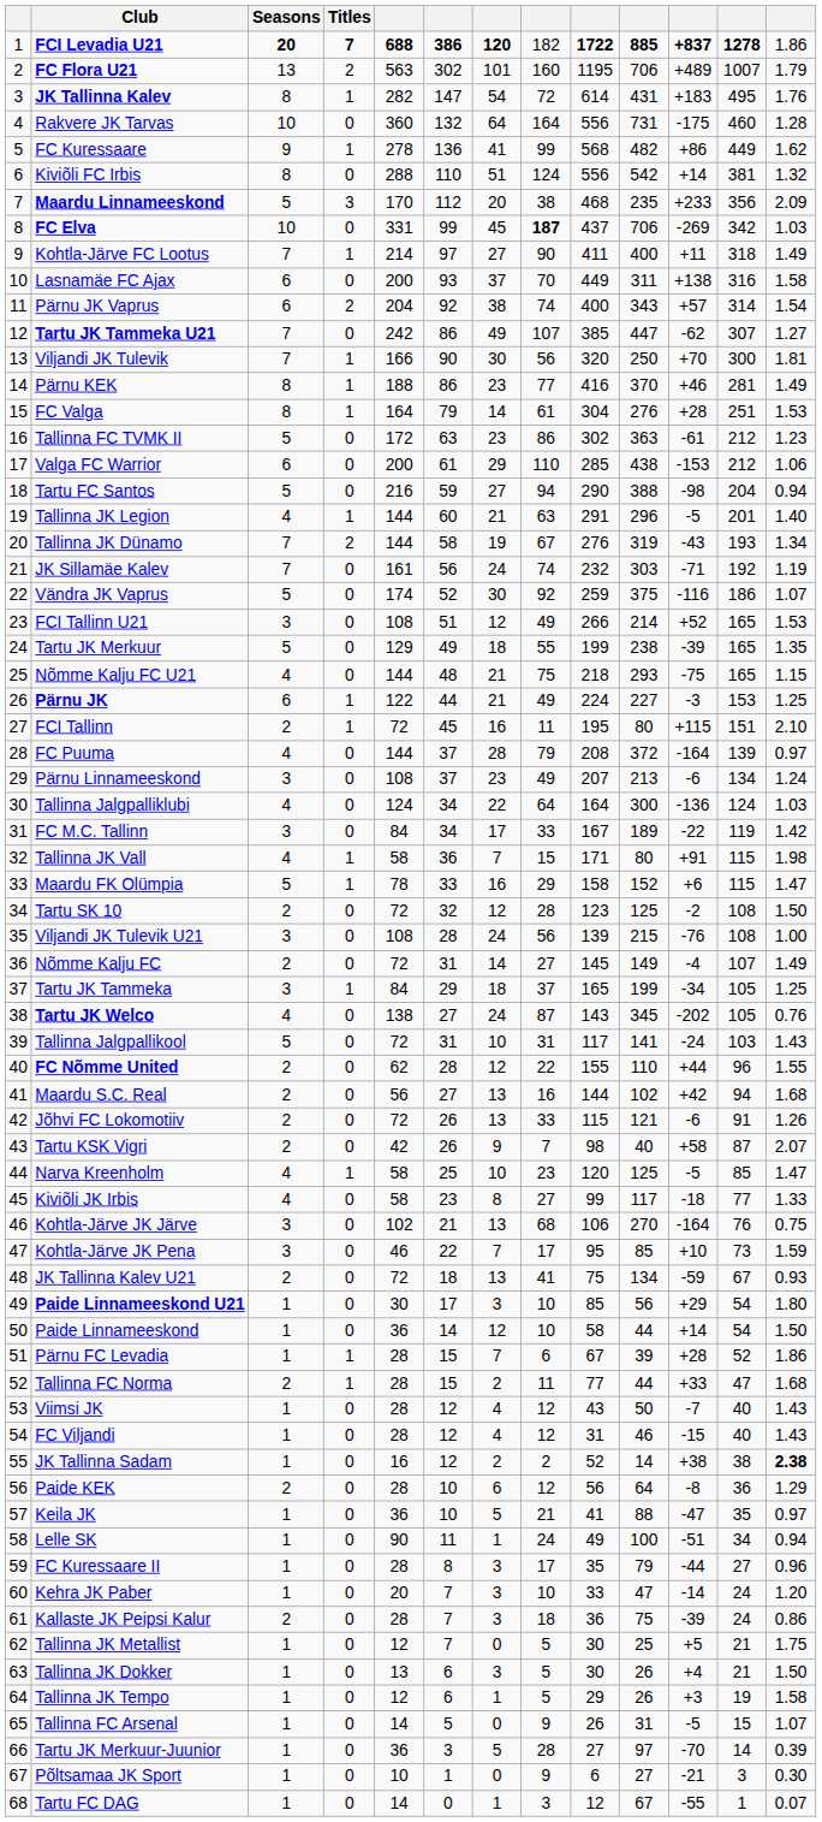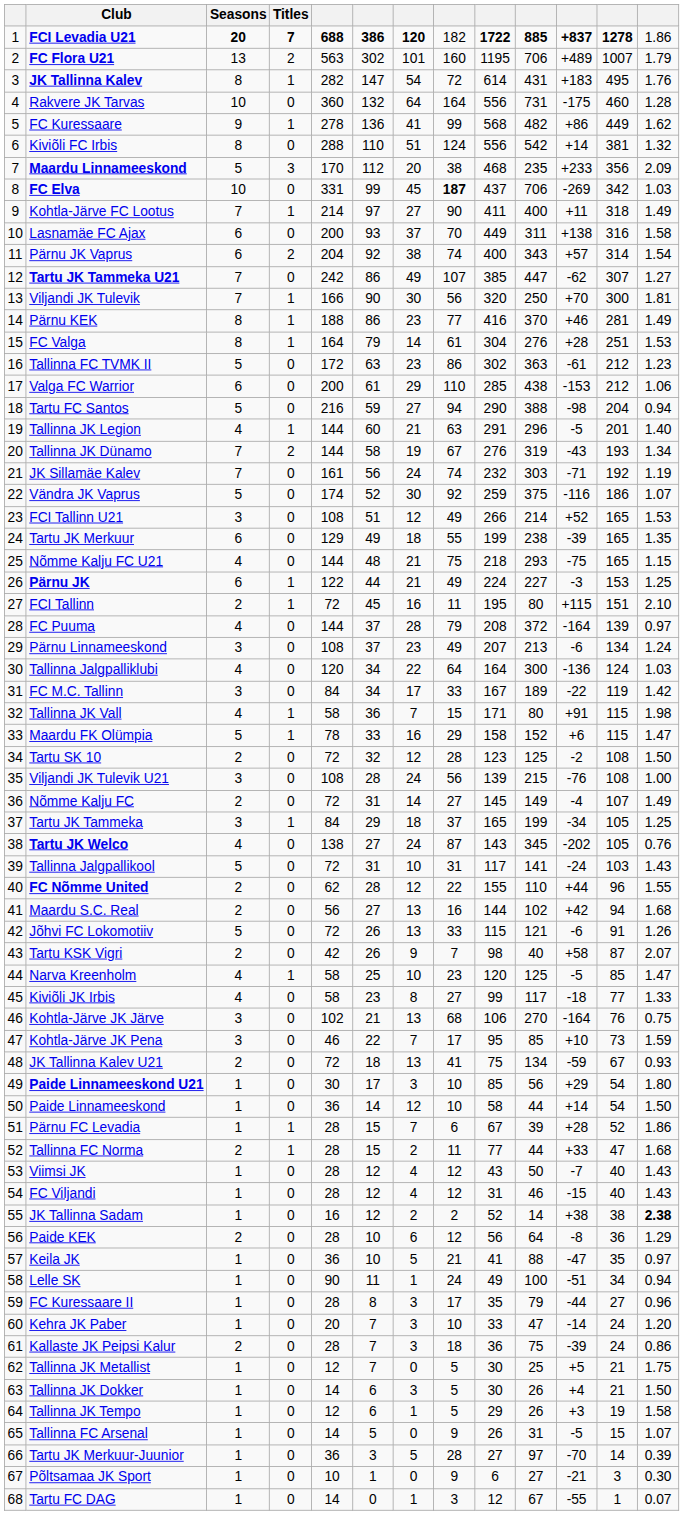 <table class="wikitable sortable" style="text-align:center">
 <tr>
 <th> <br></th>
 <th>Club <br></th>
 <th width=40>Seasons <br></th>
 <th width=40>Titles <br></th>
 <th width=40> <br></th>
 <th width=40> <br></th>
 <th width=40> <br></th>
 <th width=40> <br></th>
 <th width=40> <br></th>
 <th width=40> <br></th>
 <th width=40> <br></th>
 <th width=40> <br></th>
 <th width=40> <br></th>
 </tr>
 <tr>
 <td>1</td>
 <td align=left><strong><a href='#'>FCI Levadia U21</a></strong></td>
 <td><strong>20</strong></td>
 <td><strong>7</strong></td>
 <td><strong>688</strong></td>
 <td><strong>386</strong></td>
 <td><strong>120</strong></td>
 <td>182</td>
 <td><strong>1722</strong></td>
 <td><strong>885</strong></td>
 <td><strong>+837</strong></td>
 <td><strong>1278</strong></td>
 <td>1.86</td>
 </tr>
 <tr>
 <td>2</td>
 <td align=left><strong><a href='#'>FC Flora U21</a></strong></td>
 <td>13</td>
 <td>2</td>
 <td>563</td>
 <td>302</td>
 <td>101</td>
 <td>160</td>
 <td>1195</td>
 <td>706</td>
 <td>+489</td>
 <td>1007</td>
 <td>1.79</td>
 </tr>
 <tr>
 <td>3</td>
 <td align=left><strong><a href='#'>JK Tallinna Kalev</a></strong></td>
 <td>8</td>
 <td>1</td>
 <td>282</td>
 <td>147</td>
 <td>54</td>
 <td>72</td>
 <td>614</td>
 <td>431</td>
 <td>+183</td>
 <td>495</td>
 <td>1.76</td>
 </tr>
 <tr>
 <td>4</td>
 <td align=left><a href='#'>Rakvere JK Tarvas</a></td>
 <td>10</td>
 <td>0</td>
 <td>360</td>
 <td>132</td>
 <td>64</td>
 <td>164</td>
 <td>556</td>
 <td>731</td>
 <td>-175</td>
 <td>460</td>
 <td>1.28</td>
 </tr>
 <tr>
 <td>5</td>
 <td align=left><a href='#'>FC Kuressaare</a></td>
 <td>9</td>
 <td>1</td>
 <td>278</td>
 <td>136</td>
 <td>41</td>
 <td>99</td>
 <td>568</td>
 <td>482</td>
 <td>+86</td>
 <td>449</td>
 <td>1.62</td>
 </tr>
 <tr>
 <td>6</td>
 <td align=left><a href='#'>Kiviõli FC Irbis</a></td>
 <td>8</td>
 <td>0</td>
 <td>288</td>
 <td>110</td>
 <td>51</td>
 <td>124</td>
 <td>556</td>
 <td>542</td>
 <td>+14</td>
 <td>381</td>
 <td>1.32</td>
 </tr>
 <tr>
 <td>7</td>
 <td align=left><strong><a href='#'>Maardu Linnameeskond</a></strong></td>
 <td>5</td>
 <td>3</td>
 <td>170</td>
 <td>112</td>
 <td>20</td>
 <td>38</td>
 <td>468</td>
 <td>235</td>
 <td>+233</td>
 <td>356</td>
 <td>2.09</td>
 </tr>
 <tr>
 <td>8</td>
 <td align=left><strong><a href='#'>FC Elva</a></strong></td>
 <td>10</td>
 <td>0</td>
 <td>331</td>
 <td>99</td>
 <td>45</td>
 <td><strong>187</strong></td>
 <td>437</td>
 <td>706</td>
 <td>-269</td>
 <td>342</td>
 <td>1.03</td>
 </tr>
 <tr>
 <td>9</td>
 <td align=left><a href='#'>Kohtla-Järve FC Lootus</a></td>
 <td>7</td>
 <td>1</td>
 <td>214</td>
 <td>97</td>
 <td>27</td>
 <td>90</td>
 <td>411</td>
 <td>400</td>
 <td>+11</td>
 <td>318</td>
 <td>1.49</td>
 </tr>
 <tr>
 <td>10</td>
 <td align=left><a href='#'>Lasnamäe FC Ajax</a></td>
 <td>6</td>
 <td>0</td>
 <td>200</td>
 <td>93</td>
 <td>37</td>
 <td>70</td>
 <td>449</td>
 <td>311</td>
 <td>+138</td>
 <td>316</td>
 <td>1.58</td>
 </tr>
 <tr>
 <td>11</td>
 <td align=left><a href='#'>Pärnu JK Vaprus</a></td>
 <td>6</td>
 <td>2</td>
 <td>204</td>
 <td>92</td>
 <td>38</td>
 <td>74</td>
 <td>400</td>
 <td>343</td>
 <td>+57</td>
 <td>314</td>
 <td>1.54</td>
 </tr>
 <tr>
 <td>12</td>
 <td align=left><strong><a href='#'>Tartu JK Tammeka U21</a></strong></td>
 <td>7</td>
 <td>0</td>
 <td>242</td>
 <td>86</td>
 <td>49</td>
 <td>107</td>
 <td>385</td>
 <td>447</td>
 <td>-62</td>
 <td>307</td>
 <td>1.27</td>
 </tr>
 <tr>
 <td>13</td>
 <td align=left><a href='#'>Viljandi JK Tulevik</a></td>
 <td>7</td>
 <td>1</td>
 <td>166</td>
 <td>90</td>
 <td>30</td>
 <td>56</td>
 <td>320</td>
 <td>250</td>
 <td>+70</td>
 <td>300</td>
 <td>1.81</td>
 </tr>
 <tr>
 <td>14</td>
 <td align=left><a href='#'>Pärnu KEK</a></td>
 <td>8</td>
 <td>1</td>
 <td>188</td>
 <td>86</td>
 <td>23</td>
 <td>77</td>
 <td>416</td>
 <td>370</td>
 <td>+46</td>
 <td>281</td>
 <td>1.49</td>
 </tr>
 <tr>
 <td>15</td>
 <td align=left><a href='#'>FC Valga</a></td>
 <td>8</td>
 <td>1</td>
 <td>164</td>
 <td>79</td>
 <td>14</td>
 <td>61</td>
 <td>304</td>
 <td>276</td>
 <td>+28</td>
 <td>251</td>
 <td>1.53</td>
 </tr>
 <tr>
 <td>16</td>
 <td align=left><a href='#'>Tallinna FC TVMK II</a></td>
 <td>5</td>
 <td>0</td>
 <td>172</td>
 <td>63</td>
 <td>23</td>
 <td>86</td>
 <td>302</td>
 <td>363</td>
 <td>-61</td>
 <td>212</td>
 <td>1.23</td>
 </tr>
 <tr>
 <td>17</td>
 <td align=left><a href='#'>Valga FC Warrior</a></td>
 <td>6</td>
 <td>0</td>
 <td>200</td>
 <td>61</td>
 <td>29</td>
 <td>110</td>
 <td>285</td>
 <td>438</td>
 <td>-153</td>
 <td>212</td>
 <td>1.06</td>
 </tr>
 <tr>
 <td>18</td>
 <td align=left><a href='#'>Tartu FC Santos</a></td>
 <td>5</td>
 <td>0</td>
 <td>216</td>
 <td>59</td>
 <td>27</td>
 <td>94</td>
 <td>290</td>
 <td>388</td>
 <td>-98</td>
 <td>204</td>
 <td>0.94</td>
 </tr>
 <tr>
 <td>19</td>
 <td align=left><a href='#'>Tallinna JK Legion</a></td>
 <td>4</td>
 <td>1</td>
 <td>144</td>
 <td>60</td>
 <td>21</td>
 <td>63</td>
 <td>291</td>
 <td>296</td>
 <td>-5</td>
 <td>201</td>
 <td>1.40</td>
 </tr>
 <tr>
 <td>20</td>
 <td align=left><a href='#'>Tallinna JK Dünamo</a></td>
 <td>7</td>
 <td>2</td>
 <td>144</td>
 <td>58</td>
 <td>19</td>
 <td>67</td>
 <td>276</td>
 <td>319</td>
 <td>-43</td>
 <td>193</td>
 <td>1.34</td>
 </tr>
 <tr>
 <td>21</td>
 <td align=left><a href='#'>JK Sillamäe Kalev</a></td>
 <td>7</td>
 <td>0</td>
 <td>161</td>
 <td>56</td>
 <td>24</td>
 <td>74</td>
 <td>232</td>
 <td>303</td>
 <td>-71</td>
 <td>192</td>
 <td>1.19</td>
 </tr>
 <tr>
 <td>22</td>
 <td align=left><a href='#'>Vändra JK Vaprus</a></td>
 <td>5</td>
 <td>0</td>
 <td>174</td>
 <td>52</td>
 <td>30</td>
 <td>92</td>
 <td>259</td>
 <td>375</td>
 <td>-116</td>
 <td>186</td>
 <td>1.07</td>
 </tr>
 <tr>
 <td>23</td>
 <td align=left><a href='#'>FCI Tallinn U21</a></td>
 <td>3</td>
 <td>0</td>
 <td>108</td>
 <td>51</td>
 <td>12</td>
 <td>49</td>
 <td>266</td>
 <td>214</td>
 <td>+52</td>
 <td>165</td>
 <td>1.53</td>
 </tr>
 <tr>
 <td>24</td>
 <td align=left><a href='#'>Tartu JK Merkuur</a></td>
-<td>5</td>
+<td>6</td>
 <td>0</td>
 <td>129</td>
 <td>49</td>
 <td>18</td>
 <td>55</td>
 <td>199</td>
 <td>238</td>
 <td>-39</td>
 <td>165</td>
 <td>1.35</td>
 </tr>
 <tr>
 <td>25</td>
 <td align=left><a href='#'>Nõmme Kalju FC U21</a></td>
 <td>4</td>
 <td>0</td>
 <td>144</td>
 <td>48</td>
 <td>21</td>
 <td>75</td>
 <td>218</td>
 <td>293</td>
 <td>-75</td>
 <td>165</td>
 <td>1.15</td>
 </tr>
 <tr>
 <td>26</td>
 <td align=left><strong><a href='#'>Pärnu JK</a></strong></td>
 <td>6</td>
 <td>1</td>
 <td>122</td>
 <td>44</td>
 <td>21</td>
 <td>49</td>
 <td>224</td>
 <td>227</td>
 <td>-3</td>
 <td>153</td>
 <td>1.25</td>
 </tr>
 <tr>
 <td>27</td>
 <td align=left><a href='#'>FCI Tallinn</a></td>
 <td>2</td>
 <td>1</td>
 <td>72</td>
 <td>45</td>
 <td>16</td>
 <td>11</td>
 <td>195</td>
 <td>80</td>
 <td>+115</td>
 <td>151</td>
 <td>2.10</td>
 </tr>
 <tr>
 <td>28</td>
 <td align=left><a href='#'>FC Puuma</a></td>
 <td>4</td>
 <td>0</td>
 <td>144</td>
 <td>37</td>
 <td>28</td>
 <td>79</td>
 <td>208</td>
 <td>372</td>
 <td>-164</td>
 <td>139</td>
 <td>0.97</td>
 </tr>
 <tr>
 <td>29</td>
 <td align=left><a href='#'>Pärnu Linnameeskond</a></td>
 <td>3</td>
 <td>0</td>
 <td>108</td>
 <td>37</td>
 <td>23</td>
 <td>49</td>
 <td>207</td>
 <td>213</td>
 <td>-6</td>
 <td>134</td>
 <td>1.24</td>
 </tr>
 <tr>
 <td>30</td>
 <td align=left><a href='#'>Tallinna Jalgpalliklubi</a></td>
 <td>4</td>
 <td>0</td>
-<td>124</td>
+<td>120</td>
 <td>34</td>
 <td>22</td>
 <td>64</td>
 <td>164</td>
 <td>300</td>
 <td>-136</td>
 <td>124</td>
 <td>1.03</td>
 </tr>
 <tr>
 <td>31</td>
 <td align=left><a href='#'>FC M.C. Tallinn</a></td>
 <td>3</td>
 <td>0</td>
 <td>84</td>
 <td>34</td>
 <td>17</td>
 <td>33</td>
 <td>167</td>
 <td>189</td>
 <td>-22</td>
 <td>119</td>
 <td>1.42</td>
 </tr>
 <tr>
 <td>32</td>
 <td align=left><a href='#'>Tallinna JK Vall</a></td>
 <td>4</td>
 <td>1</td>
 <td>58</td>
 <td>36</td>
 <td>7</td>
 <td>15</td>
 <td>171</td>
 <td>80</td>
 <td>+91</td>
 <td>115</td>
 <td>1.98</td>
 </tr>
 <tr>
 <td>33</td>
 <td align=left><a href='#'>Maardu FK Olümpia</a></td>
 <td>5</td>
 <td>1</td>
 <td>78</td>
 <td>33</td>
 <td>16</td>
 <td>29</td>
 <td>158</td>
 <td>152</td>
 <td>+6</td>
 <td>115</td>
 <td>1.47</td>
 </tr>
 <tr>
 <td>34</td>
 <td align=left><a href='#'>Tartu SK 10</a></td>
 <td>2</td>
 <td>0</td>
 <td>72</td>
 <td>32</td>
 <td>12</td>
 <td>28</td>
 <td>123</td>
 <td>125</td>
 <td>-2</td>
 <td>108</td>
 <td>1.50</td>
 </tr>
 <tr>
 <td>35</td>
 <td align=left><a href='#'>Viljandi JK Tulevik U21</a></td>
 <td>3</td>
 <td>0</td>
 <td>108</td>
 <td>28</td>
 <td>24</td>
 <td>56</td>
 <td>139</td>
 <td>215</td>
 <td>-76</td>
 <td>108</td>
 <td>1.00</td>
 </tr>
 <tr>
 <td>36</td>
 <td align=left><a href='#'>Nõmme Kalju FC</a></td>
 <td>2</td>
 <td>0</td>
 <td>72</td>
 <td>31</td>
 <td>14</td>
 <td>27</td>
 <td>145</td>
 <td>149</td>
 <td>-4</td>
 <td>107</td>
 <td>1.49</td>
 </tr>
 <tr>
 <td>37</td>
 <td align=left><a href='#'>Tartu JK Tammeka</a></td>
 <td>3</td>
 <td>1</td>
 <td>84</td>
 <td>29</td>
 <td>18</td>
 <td>37</td>
 <td>165</td>
 <td>199</td>
 <td>-34</td>
 <td>105</td>
 <td>1.25</td>
 </tr>
 <tr>
 <td>38</td>
 <td align=left><strong><a href='#'>Tartu JK Welco</a></strong></td>
 <td>4</td>
 <td>0</td>
 <td>138</td>
 <td>27</td>
 <td>24</td>
 <td>87</td>
 <td>143</td>
 <td>345</td>
 <td>-202</td>
 <td>105</td>
 <td>0.76</td>
 </tr>
 <tr>
 <td>39</td>
 <td align=left><a href='#'>Tallinna Jalgpallikool</a></td>
 <td>5</td>
 <td>0</td>
 <td>72</td>
 <td>31</td>
 <td>10</td>
 <td>31</td>
 <td>117</td>
 <td>141</td>
 <td>-24</td>
 <td>103</td>
 <td>1.43</td>
 </tr>
 <tr>
 <td>40</td>
 <td align=left><strong><a href='#'>FC Nõmme United</a></strong></td>
 <td>2</td>
 <td>0</td>
 <td>62</td>
 <td>28</td>
 <td>12</td>
 <td>22</td>
 <td>155</td>
 <td>110</td>
 <td>+44</td>
 <td>96</td>
 <td>1.55</td>
 </tr>
 <tr>
 <td>41</td>
 <td align=left><a href='#'>Maardu S.C. Real</a></td>
 <td>2</td>
 <td>0</td>
 <td>56</td>
 <td>27</td>
 <td>13</td>
 <td>16</td>
 <td>144</td>
 <td>102</td>
 <td>+42</td>
 <td>94</td>
 <td>1.68</td>
 </tr>
 <tr>
 <td>42</td>
 <td align=left><a href='#'>Jõhvi FC Lokomotiiv</a></td>
-<td>2</td>
+<td>5</td>
 <td>0</td>
 <td>72</td>
 <td>26</td>
 <td>13</td>
 <td>33</td>
 <td>115</td>
 <td>121</td>
 <td>-6</td>
 <td>91</td>
 <td>1.26</td>
 </tr>
 <tr>
 <td>43</td>
 <td align=left><a href='#'>Tartu KSK Vigri</a></td>
 <td>2</td>
 <td>0</td>
 <td>42</td>
 <td>26</td>
 <td>9</td>
 <td>7</td>
 <td>98</td>
 <td>40</td>
 <td>+58</td>
 <td>87</td>
 <td>2.07</td>
 </tr>
 <tr>
 <td>44</td>
 <td align=left><a href='#'>Narva Kreenholm</a></td>
 <td>4</td>
 <td>1</td>
 <td>58</td>
 <td>25</td>
 <td>10</td>
 <td>23</td>
 <td>120</td>
 <td>125</td>
 <td>-5</td>
 <td>85</td>
 <td>1.47</td>
 </tr>
 <tr>
 <td>45</td>
 <td align=left><a href='#'>Kiviõli JK Irbis</a></td>
 <td>4</td>
 <td>0</td>
 <td>58</td>
 <td>23</td>
 <td>8</td>
 <td>27</td>
 <td>99</td>
 <td>117</td>
 <td>-18</td>
 <td>77</td>
 <td>1.33</td>
 </tr>
 <tr>
 <td>46</td>
 <td align=left><a href='#'>Kohtla-Järve JK Järve</a></td>
 <td>3</td>
 <td>0</td>
 <td>102</td>
 <td>21</td>
 <td>13</td>
 <td>68</td>
 <td>106</td>
 <td>270</td>
 <td>-164</td>
 <td>76</td>
 <td>0.75</td>
 </tr>
 <tr>
 <td>47</td>
 <td align=left><a href='#'>Kohtla-Järve JK Pena</a></td>
 <td>3</td>
 <td>0</td>
 <td>46</td>
 <td>22</td>
 <td>7</td>
 <td>17</td>
 <td>95</td>
 <td>85</td>
 <td>+10</td>
 <td>73</td>
 <td>1.59</td>
 </tr>
 <tr>
 <td>48</td>
 <td align=left><a href='#'>JK Tallinna Kalev U21</a></td>
 <td>2</td>
 <td>0</td>
 <td>72</td>
 <td>18</td>
 <td>13</td>
 <td>41</td>
 <td>75</td>
 <td>134</td>
 <td>-59</td>
 <td>67</td>
 <td>0.93</td>
 </tr>
 <tr>
 <td>49</td>
 <td align=left><strong><a href='#'>Paide Linnameeskond U21</a></strong></td>
 <td>1</td>
 <td>0</td>
 <td>30</td>
 <td>17</td>
 <td>3</td>
 <td>10</td>
 <td>85</td>
 <td>56</td>
 <td>+29</td>
 <td>54</td>
 <td>1.80</td>
 </tr>
 <tr>
 <td>50</td>
 <td align=left><a href='#'>Paide Linnameeskond</a></td>
 <td>1</td>
 <td>0</td>
 <td>36</td>
 <td>14</td>
 <td>12</td>
 <td>10</td>
 <td>58</td>
 <td>44</td>
 <td>+14</td>
 <td>54</td>
 <td>1.50</td>
 </tr>
 <tr>
 <td>51</td>
 <td align=left><a href='#'>Pärnu FC Levadia</a></td>
 <td>1</td>
 <td>1</td>
 <td>28</td>
 <td>15</td>
 <td>7</td>
 <td>6</td>
 <td>67</td>
 <td>39</td>
 <td>+28</td>
 <td>52</td>
 <td>1.86</td>
 </tr>
 <tr>
 <td>52</td>
 <td align=left><a href='#'>Tallinna FC Norma</a></td>
 <td>2</td>
 <td>1</td>
 <td>28</td>
 <td>15</td>
 <td>2</td>
 <td>11</td>
 <td>77</td>
 <td>44</td>
 <td>+33</td>
 <td>47</td>
 <td>1.68</td>
 </tr>
 <tr>
 <td>53</td>
 <td align=left><a href='#'>Viimsi JK</a></td>
 <td>1</td>
 <td>0</td>
 <td>28</td>
 <td>12</td>
 <td>4</td>
 <td>12</td>
 <td>43</td>
 <td>50</td>
 <td>-7</td>
 <td>40</td>
 <td>1.43</td>
 </tr>
 <tr>
 <td>54</td>
 <td align=left><a href='#'>FC Viljandi</a></td>
 <td>1</td>
 <td>0</td>
 <td>28</td>
 <td>12</td>
 <td>4</td>
 <td>12</td>
 <td>31</td>
 <td>46</td>
 <td>-15</td>
 <td>40</td>
 <td>1.43</td>
 </tr>
 <tr>
 <td>55</td>
 <td align=left><a href='#'>JK Tallinna Sadam</a></td>
 <td>1</td>
 <td>0</td>
 <td>16</td>
 <td>12</td>
 <td>2</td>
 <td>2</td>
 <td>52</td>
 <td>14</td>
 <td>+38</td>
 <td>38</td>
 <td><strong>2.38</strong></td>
 </tr>
 <tr>
 <td>56</td>
 <td align=left><a href='#'>Paide KEK</a></td>
 <td>2</td>
 <td>0</td>
 <td>28</td>
 <td>10</td>
 <td>6</td>
 <td>12</td>
 <td>56</td>
 <td>64</td>
 <td>-8</td>
 <td>36</td>
 <td>1.29</td>
 </tr>
 <tr>
 <td>57</td>
 <td align=left><a href='#'>Keila JK</a></td>
 <td>1</td>
 <td>0</td>
 <td>36</td>
 <td>10</td>
 <td>5</td>
 <td>21</td>
 <td>41</td>
 <td>88</td>
 <td>-47</td>
 <td>35</td>
 <td>0.97</td>
 </tr>
 <tr>
 <td>58</td>
 <td align=left><a href='#'>Lelle SK</a></td>
 <td>1</td>
 <td>0</td>
 <td>90</td>
 <td>11</td>
 <td>1</td>
 <td>24</td>
 <td>49</td>
 <td>100</td>
 <td>-51</td>
 <td>34</td>
 <td>0.94</td>
 </tr>
 <tr>
 <td>59</td>
 <td align=left><a href='#'>FC Kuressaare II</a></td>
 <td>1</td>
 <td>0</td>
 <td>28</td>
 <td>8</td>
 <td>3</td>
 <td>17</td>
 <td>35</td>
 <td>79</td>
 <td>-44</td>
 <td>27</td>
 <td>0.96</td>
 </tr>
 <tr>
 <td>60</td>
 <td align=left><a href='#'>Kehra JK Paber</a></td>
 <td>1</td>
 <td>0</td>
 <td>20</td>
 <td>7</td>
 <td>3</td>
 <td>10</td>
 <td>33</td>
 <td>47</td>
 <td>-14</td>
 <td>24</td>
 <td>1.20</td>
 </tr>
 <tr>
 <td>61</td>
 <td align=left><a href='#'>Kallaste JK Peipsi Kalur</a></td>
 <td>2</td>
 <td>0</td>
 <td>28</td>
 <td>7</td>
 <td>3</td>
 <td>18</td>
 <td>36</td>
 <td>75</td>
 <td>-39</td>
 <td>24</td>
 <td>0.86</td>
 </tr>
 <tr>
 <td>62</td>
 <td align=left><a href='#'>Tallinna JK Metallist</a></td>
 <td>1</td>
 <td>0</td>
 <td>12</td>
 <td>7</td>
 <td>0</td>
 <td>5</td>
 <td>30</td>
 <td>25</td>
 <td>+5</td>
 <td>21</td>
 <td>1.75</td>
 </tr>
 <tr>
 <td>63</td>
 <td align=left><a href='#'>Tallinna JK Dokker</a></td>
 <td>1</td>
 <td>0</td>
-<td>13</td>
+<td>14</td>
 <td>6</td>
 <td>3</td>
 <td>5</td>
 <td>30</td>
 <td>26</td>
 <td>+4</td>
 <td>21</td>
 <td>1.50</td>
 </tr>
 <tr>
 <td>64</td>
 <td align=left><a href='#'>Tallinna JK Tempo</a></td>
 <td>1</td>
 <td>0</td>
 <td>12</td>
 <td>6</td>
 <td>1</td>
 <td>5</td>
 <td>29</td>
 <td>26</td>
 <td>+3</td>
 <td>19</td>
 <td>1.58</td>
 </tr>
 <tr>
 <td>65</td>
 <td align=left><a href='#'>Tallinna FC Arsenal</a></td>
 <td>1</td>
 <td>0</td>
 <td>14</td>
 <td>5</td>
 <td>0</td>
 <td>9</td>
 <td>26</td>
 <td>31</td>
 <td>-5</td>
 <td>15</td>
 <td>1.07</td>
 </tr>
 <tr>
 <td>66</td>
 <td align=left><a href='#'>Tartu JK Merkuur-Juunior</a></td>
 <td>1</td>
 <td>0</td>
 <td>36</td>
 <td>3</td>
 <td>5</td>
 <td>28</td>
 <td>27</td>
 <td>97</td>
 <td>-70</td>
 <td>14</td>
 <td>0.39</td>
 </tr>
 <tr>
 <td>67</td>
 <td align=left><a href='#'>Põltsamaa JK Sport</a></td>
 <td>1</td>
 <td>0</td>
 <td>10</td>
 <td>1</td>
 <td>0</td>
 <td>9</td>
 <td>6</td>
 <td>27</td>
 <td>-21</td>
 <td>3</td>
 <td>0.30</td>
 </tr>
 <tr>
 <td>68</td>
 <td align=left><a href='#'>Tartu FC DAG</a></td>
 <td>1</td>
 <td>0</td>
 <td>14</td>
 <td>0</td>
 <td>1</td>
 <td>3</td>
 <td>12</td>
 <td>67</td>
 <td>-55</td>
 <td>1</td>
 <td>0.07</td>
 </tr>
 </table>
